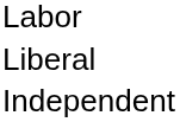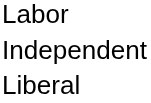 <table style="margin-top:1em">
 <tr>
 <td width=20 > </td>
 <td>Labor</td>
 </tr>
 <tr>
 <td> </td>
-<td>Liberal</td>
+<td>Independent</td>
 </tr>
 <tr>
 <td> </td>
-<td>Independent</td>
+<td>Liberal</td>
 </tr>
 </table>
